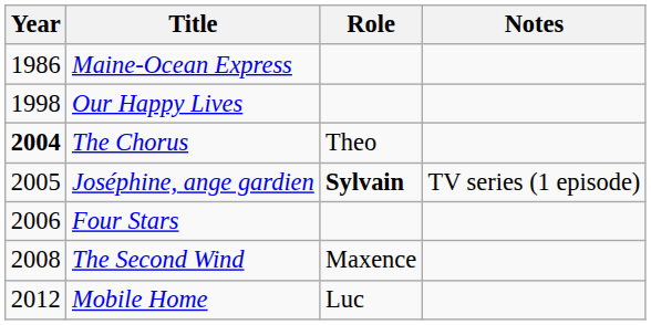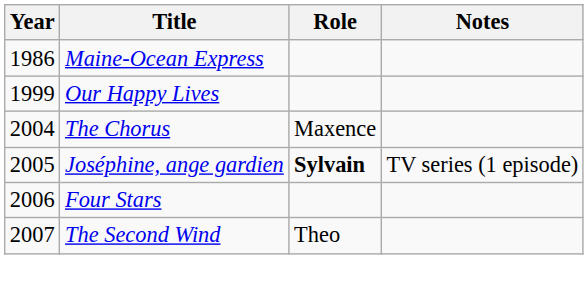 <table class="wikitable sortable">
 <tr>
 <th>Year</th>
 <th>Title</th>
 <th>Role</th>
 <th class="unsortable">Notes</th>
 </tr>
 <tr>
 <td>1986</td>
 <td><em><a href='#'>Maine-Ocean Express</a></em></td>
 <td></td>
 <td></td>
 </tr>
 <tr>
-<td>1998</td>
+<td>1999</td>
 <td><em><a href='#'>Our Happy Lives</a></em></td>
 <td></td>
 <td></td>
 </tr>
 <tr>
-<td><strong>2004</strong></td>
+<td>2004</td>
 <td><em><a href='#'>The Chorus</a></em></td>
-<td>Theo</td>
+<td>Maxence</td>
 <td></td>
 </tr>
 <tr>
 <td>2005</td>
 <td><em><a href='#'>Joséphine, ange gardien</a></em></td>
 <td><strong>Sylvain</strong></td>
 <td>TV series (1 episode)</td>
 </tr>
 <tr>
 <td>2006</td>
 <td><em><a href='#'>Four Stars</a></em></td>
 <td></td>
 <td></td>
 </tr>
 <tr>
-<td>2008</td>
+<td>2007</td>
 <td><em><a href='#'>The Second Wind</a></em></td>
-<td>Maxence</td>
-<td></td>
-</tr>
-<tr>
-<td>2012</td>
-<td><em><a href='#'>Mobile Home</a></em></td>
-<td>Luc</td>
+<td>Theo</td>
 <td></td>
 </tr>
 </table>
